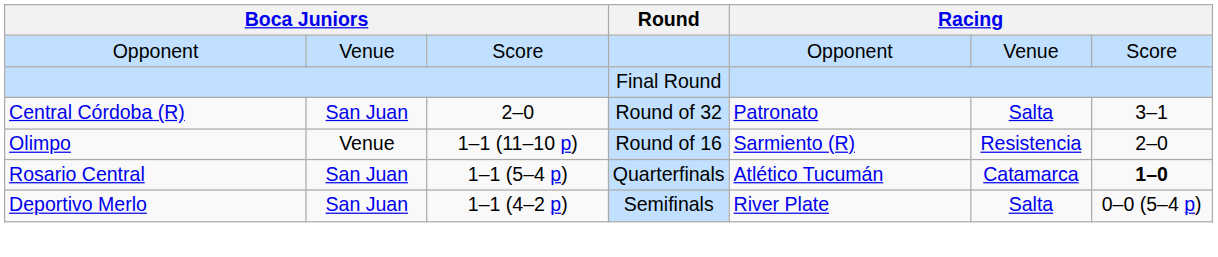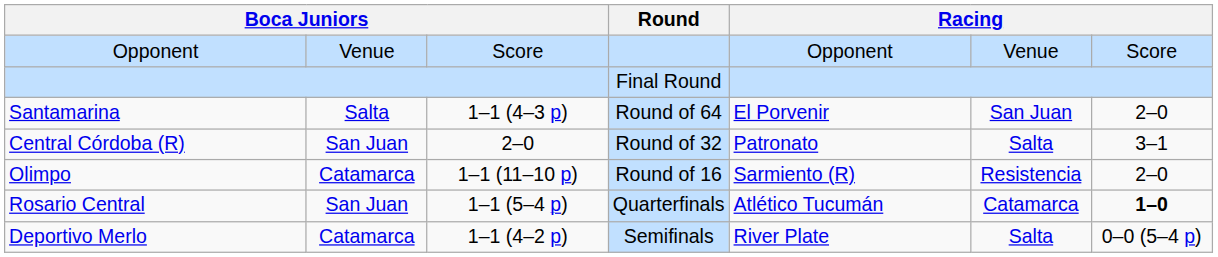 <table class="wikitable" style="text-align: center;">
 <tr>
 <th colspan=3><a href='#'>Boca Juniors</a></th>
 <th>Round</th>
 <th colspan=3><a href='#'>Racing</a></th>
 </tr>
 <tr bgcolor=#c1e0ff>
 <td width=25%>Opponent</td>
 <td width=10%>Venue</td>
 <td width=15%>Score</td>
 <td width=10%></td>
 <td width=20%>Opponent</td>
 <td width=10%>Venue</td>
 <td width=15%>Score</td>
 </tr>
 <tr bgcolor=#c1e0ff>
 <td colspan=3></td>
 <td bgcolor=#c1e0ff>Final Round</td>
 <td colspan=3></td>
 </tr>
 <tr>
+<td align=left><a href='#'>Santamarina</a></td>
+<td><a href='#'>Salta</a></td>
+<td>1–1 (4–3 <a href='#'>p</a>)</td>
+<td bgcolor=#c1e0ff>Round of 64</td>
+<td align=left><a href='#'>El Porvenir</a></td>
+<td><a href='#'>San Juan</a></td>
+<td>2–0</td>
+</tr>
+<tr>
 <td align=left><a href='#'>Central Córdoba (R)</a></td>
 <td><a href='#'>San Juan</a></td>
 <td>2–0</td>
 <td bgcolor=#c1e0ff>Round of 32</td>
 <td align=left><a href='#'>Patronato</a></td>
 <td><a href='#'>Salta</a></td>
 <td>3–1</td>
 </tr>
 <tr>
 <td align=left><a href='#'>Olimpo</a></td>
-<td width=10%>Venue</td>
+<td><a href='#'>Catamarca</a></td>
 <td>1–1 (11–10 <a href='#'>p</a>)</td>
 <td bgcolor=#c1e0ff>Round of 16</td>
 <td align=left><a href='#'>Sarmiento (R)</a></td>
 <td><a href='#'>Resistencia</a></td>
 <td>2–0</td>
 </tr>
 <tr>
 <td align=left><a href='#'>Rosario Central</a></td>
 <td><a href='#'>San Juan</a></td>
 <td>1–1 (5–4 <a href='#'>p</a>)</td>
 <td bgcolor=#c1e0ff>Quarterfinals</td>
 <td align=left><a href='#'>Atlético Tucumán</a></td>
 <td><a href='#'>Catamarca</a></td>
 <td><strong>1–0</strong></td>
 </tr>
 <tr>
 <td align=left><a href='#'>Deportivo Merlo</a></td>
-<td><a href='#'>San Juan</a></td>
+<td><a href='#'>Catamarca</a></td>
 <td>1–1 (4–2 <a href='#'>p</a>)</td>
 <td bgcolor=#c1e0ff>Semifinals</td>
 <td align=left><a href='#'>River Plate</a></td>
 <td><a href='#'>Salta</a></td>
 <td>0–0 (5–4 <a href='#'>p</a>)</td>
 </tr>
 </table>
